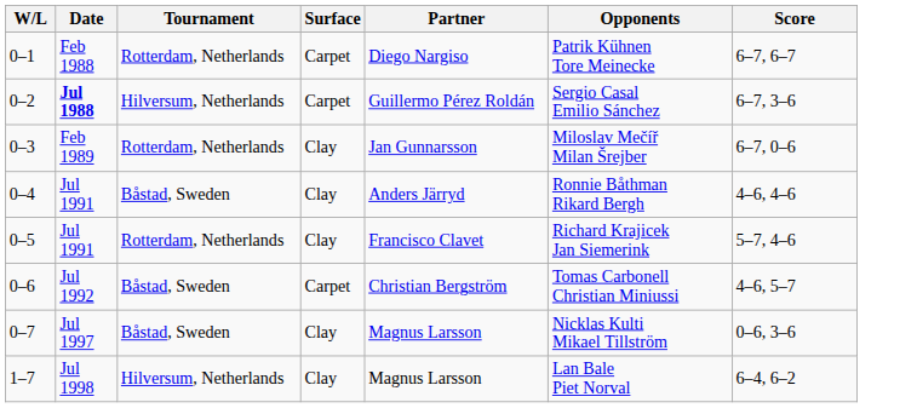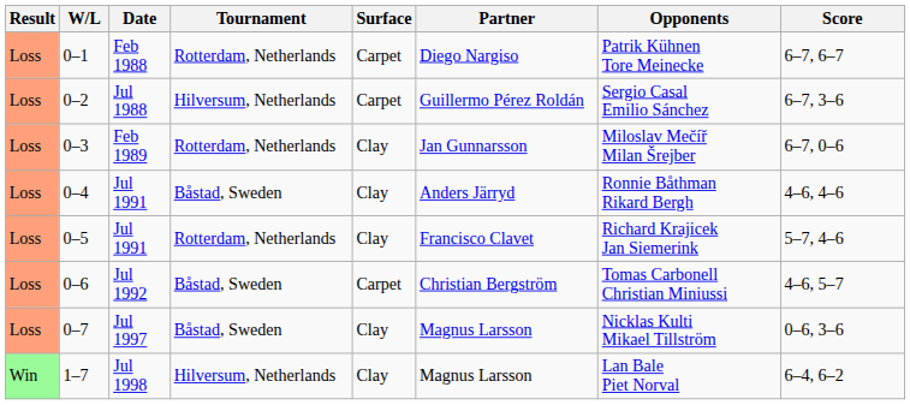 <table class="sortable wikitable">
 <tr>
+<th style="width:25px">Result</th>
 <th style="width:40px" class="unsortable">W/L</th>
 <th style="width:50px">Date</th>
 <th style="width:165px">Tournament</th>
 <th style="width:50px">Surface</th>
 <th style="width:165px">Partner</th>
 <th style="width:165px">Opponents</th>
 <th style="width:110px" class="unsortable">Score</th>
 </tr>
 <tr>
+<td style="background:#ffa07a;">Loss</td>
 <td>0–1</td>
 <td><a href='#'>Feb 1988</a></td>
 <td><a href='#'>Rotterdam</a>, Netherlands</td>
 <td>Carpet</td>
 <td> <a href='#'>Diego Nargiso</a></td>
 <td> <a href='#'>Patrik Kühnen</a><br> <a href='#'>Tore Meinecke</a></td>
 <td>6–7, 6–7</td>
 </tr>
 <tr>
+<td style="background:#ffa07a;">Loss</td>
 <td>0–2</td>
-<td><strong><a href='#'>Jul 1988</a></strong></td>
+<td><a href='#'>Jul 1988</a></td>
 <td><a href='#'>Hilversum</a>, Netherlands</td>
 <td>Carpet</td>
 <td> <a href='#'>Guillermo Pérez Roldán</a></td>
 <td> <a href='#'>Sergio Casal</a><br> <a href='#'>Emilio Sánchez</a></td>
 <td>6–7, 3–6</td>
 </tr>
 <tr>
+<td style="background:#ffa07a;">Loss</td>
 <td>0–3</td>
 <td><a href='#'>Feb 1989</a></td>
 <td><a href='#'>Rotterdam</a>, Netherlands</td>
 <td>Clay</td>
 <td> <a href='#'>Jan Gunnarsson</a></td>
 <td> <a href='#'>Miloslav Mečíř</a><br> <a href='#'>Milan Šrejber</a></td>
 <td>6–7, 0–6</td>
 </tr>
 <tr>
+<td style="background:#ffa07a;">Loss</td>
 <td>0–4</td>
 <td><a href='#'>Jul 1991</a></td>
 <td><a href='#'>Båstad</a>, Sweden</td>
 <td>Clay</td>
 <td> <a href='#'>Anders Järryd</a></td>
 <td> <a href='#'>Ronnie Båthman</a><br> <a href='#'>Rikard Bergh</a></td>
 <td>4–6, 4–6</td>
 </tr>
 <tr>
+<td style="background:#ffa07a;">Loss</td>
 <td>0–5</td>
 <td><a href='#'>Jul 1991</a></td>
 <td><a href='#'>Rotterdam</a>, Netherlands</td>
 <td>Clay</td>
 <td> <a href='#'>Francisco Clavet</a></td>
 <td> <a href='#'>Richard Krajicek</a><br> <a href='#'>Jan Siemerink</a></td>
 <td>5–7, 4–6</td>
 </tr>
 <tr>
+<td style="background:#ffa07a;">Loss</td>
 <td>0–6</td>
 <td><a href='#'>Jul 1992</a></td>
 <td><a href='#'>Båstad</a>, Sweden</td>
 <td>Carpet</td>
 <td> <a href='#'>Christian Bergström</a></td>
 <td> <a href='#'>Tomas Carbonell</a><br> <a href='#'>Christian Miniussi</a></td>
 <td>4–6, 5–7</td>
 </tr>
 <tr>
+<td style="background:#ffa07a;">Loss</td>
 <td>0–7</td>
 <td><a href='#'>Jul 1997</a></td>
 <td><a href='#'>Båstad</a>, Sweden</td>
 <td>Clay</td>
 <td> <a href='#'>Magnus Larsson</a></td>
 <td> <a href='#'>Nicklas Kulti</a><br> <a href='#'>Mikael Tillström</a></td>
 <td>0–6, 3–6</td>
 </tr>
 <tr>
+<td style="background:#98fb98;">Win</td>
 <td>1–7</td>
 <td><a href='#'>Jul 1998</a></td>
 <td><a href='#'>Hilversum</a>, Netherlands</td>
 <td>Clay</td>
 <td> Magnus Larsson</td>
 <td> <a href='#'>Lan Bale</a><br> <a href='#'>Piet Norval</a></td>
 <td>6–4, 6–2</td>
 </tr>
 </table>
